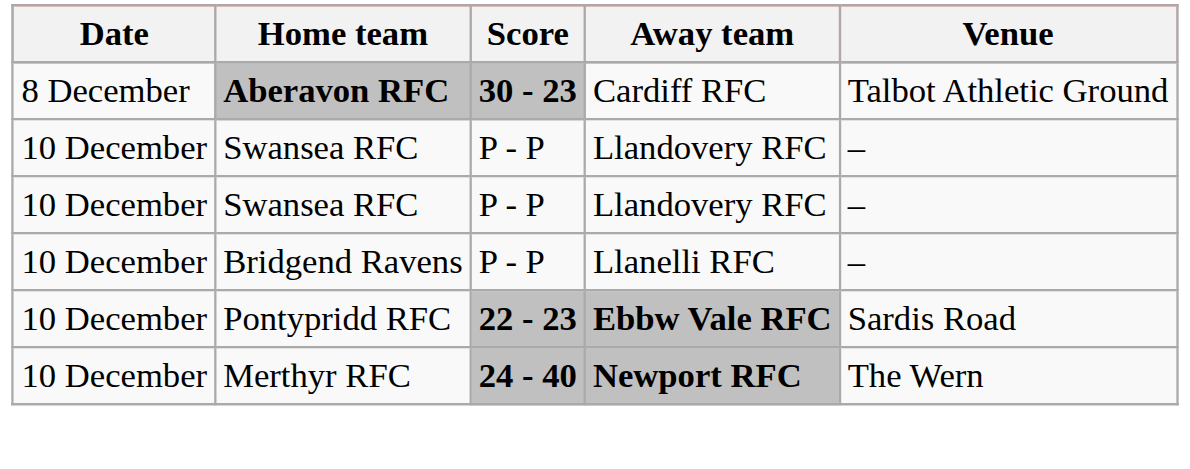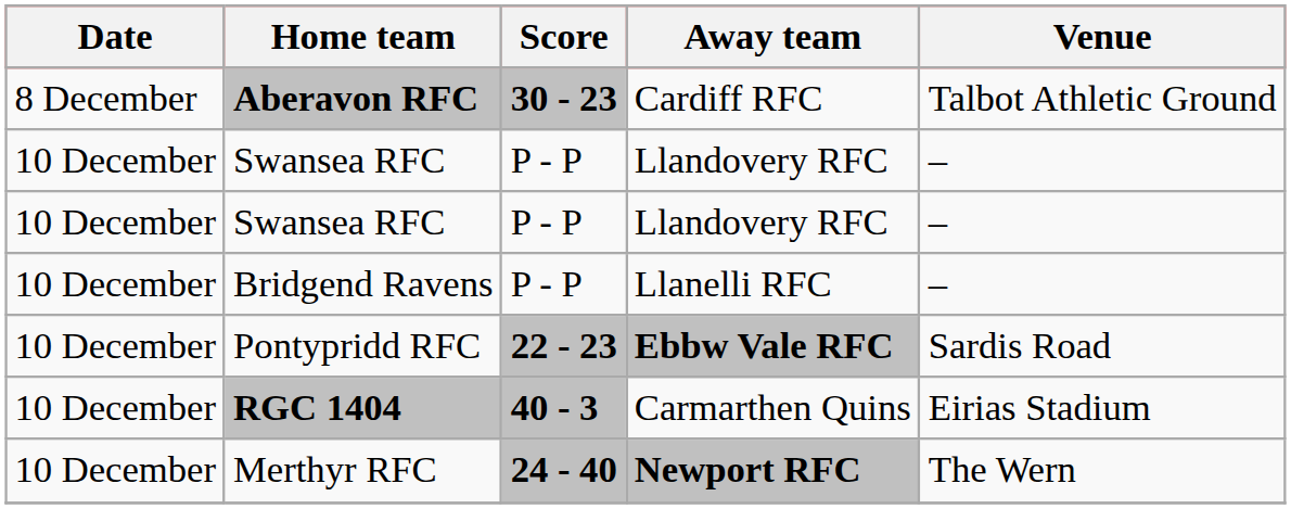 <table class="wikitable" style="margin:0.5em auto; font-size:95%">
 <tr bgcolor="#E00000">
 <th>Date</th>
 <th>Home team</th>
 <th>Score</th>
 <th>Away team</th>
 <th>Venue</th>
 </tr>
 <tr>
 <td>8 December</td>
 <td bgcolor="silver"><strong>Aberavon RFC</strong></td>
 <td bgcolor="silver"><strong>30 - 23</strong></td>
 <td>Cardiff RFC</td>
 <td>Talbot Athletic Ground</td>
 </tr>
 <tr>
 <td>10 December</td>
 <td>Swansea RFC</td>
 <td>P - P</td>
 <td>Llandovery RFC</td>
 <td>–</td>
 </tr>
 <tr>
 <td>10 December</td>
 <td>Swansea RFC</td>
 <td>P - P</td>
 <td>Llandovery RFC</td>
 <td>–</td>
 </tr>
 <tr>
 <td>10 December</td>
 <td>Bridgend Ravens</td>
 <td>P - P</td>
 <td>Llanelli RFC</td>
 <td>–</td>
 </tr>
 <tr>
 <td>10 December</td>
 <td>Pontypridd RFC</td>
 <td bgcolor="silver"><strong>22 - 23</strong></td>
 <td bgcolor="silver"><strong>Ebbw Vale RFC</strong></td>
 <td>Sardis Road</td>
 </tr>
 <tr>
 <td>10 December</td>
+<td bgcolor="silver"><strong>RGC 1404</strong></td>
+<td bgcolor="silver"><strong>40 - 3</strong></td>
+<td>Carmarthen Quins</td>
+<td>Eirias Stadium</td>
+</tr>
+<tr>
+<td>10 December</td>
 <td>Merthyr RFC</td>
 <td bgcolor="silver"><strong>24 - 40</strong></td>
 <td bgcolor="silver"><strong>Newport RFC</strong></td>
 <td>The Wern</td>
 </tr>
 <tr>
 </tr>
 </table>
